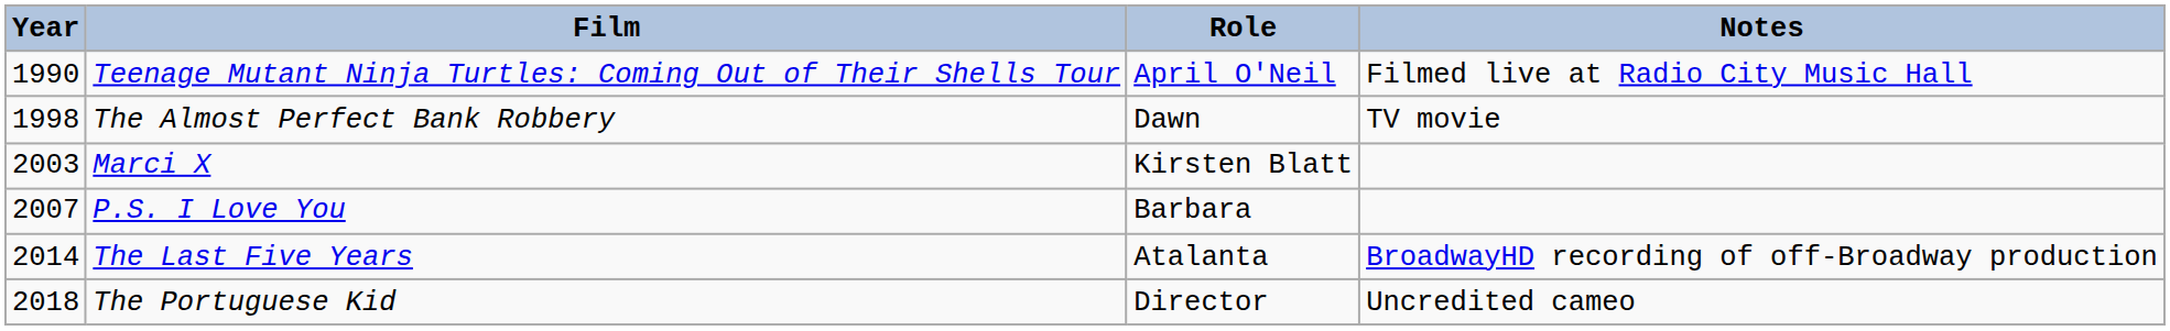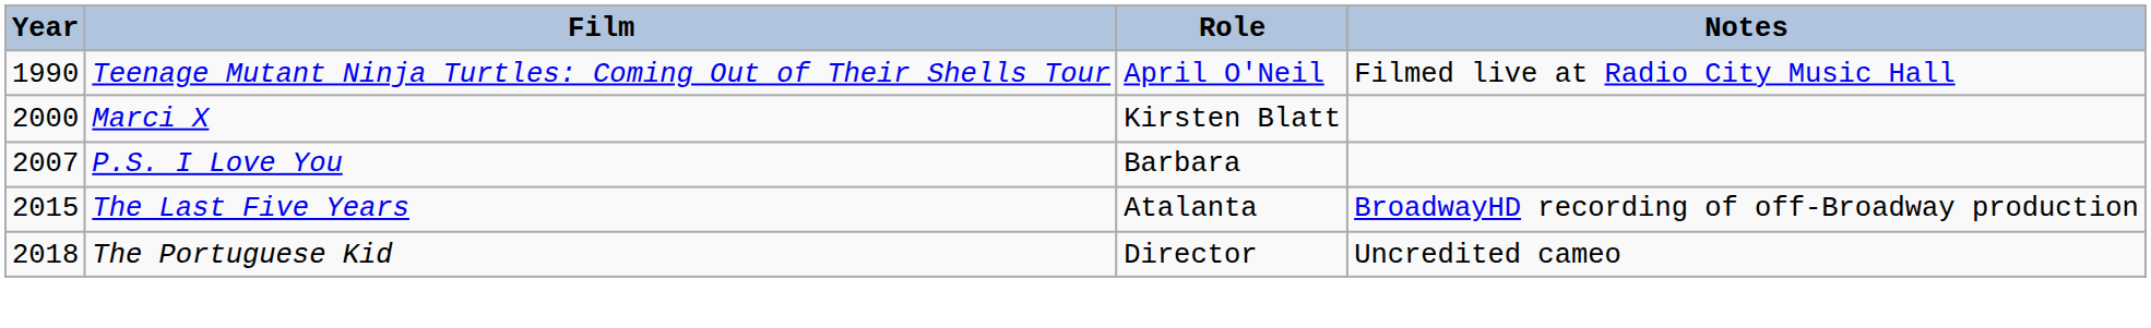 <table class="wikitable">
 <tr>
 <th style="background:#B0C4DE">Year</th>
 <th style="background:#B0C4DE">Film</th>
 <th style="background:#B0C4DE">Role</th>
 <th style="background:#B0C4DE">Notes</th>
 </tr>
 <tr>
 <td align="center">1990</td>
 <td><em><a href='#'>Teenage Mutant Ninja Turtles: Coming Out of Their Shells Tour</a></em></td>
 <td><a href='#'>April O'Neil</a></td>
 <td>Filmed live at <a href='#'>Radio City Music Hall</a></td>
 </tr>
 <tr>
-<td align="center">1998</td>
-<td><em>The Almost Perfect Bank Robbery</em></td>
-<td>Dawn</td>
-<td>TV movie</td>
-</tr>
-<tr>
-<td align="center">2003</td>
+<td align="center">2000</td>
 <td><em><a href='#'>Marci X</a></em></td>
 <td>Kirsten Blatt</td>
 <td></td>
 </tr>
 <tr>
 <td align="center">2007</td>
 <td><em><a href='#'>P.S. I Love You</a></em></td>
 <td>Barbara</td>
 <td></td>
 </tr>
 <tr>
-<td align="center">2014</td>
+<td align="center">2015</td>
 <td><em><a href='#'>The Last Five Years</a></em></td>
 <td>Atalanta</td>
 <td><a href='#'>BroadwayHD</a> recording of off-Broadway production</td>
 </tr>
 <tr>
 <td>2018</td>
 <td><em>The Portuguese Kid</em></td>
 <td>Director</td>
 <td>Uncredited cameo</td>
 </tr>
 </table>
